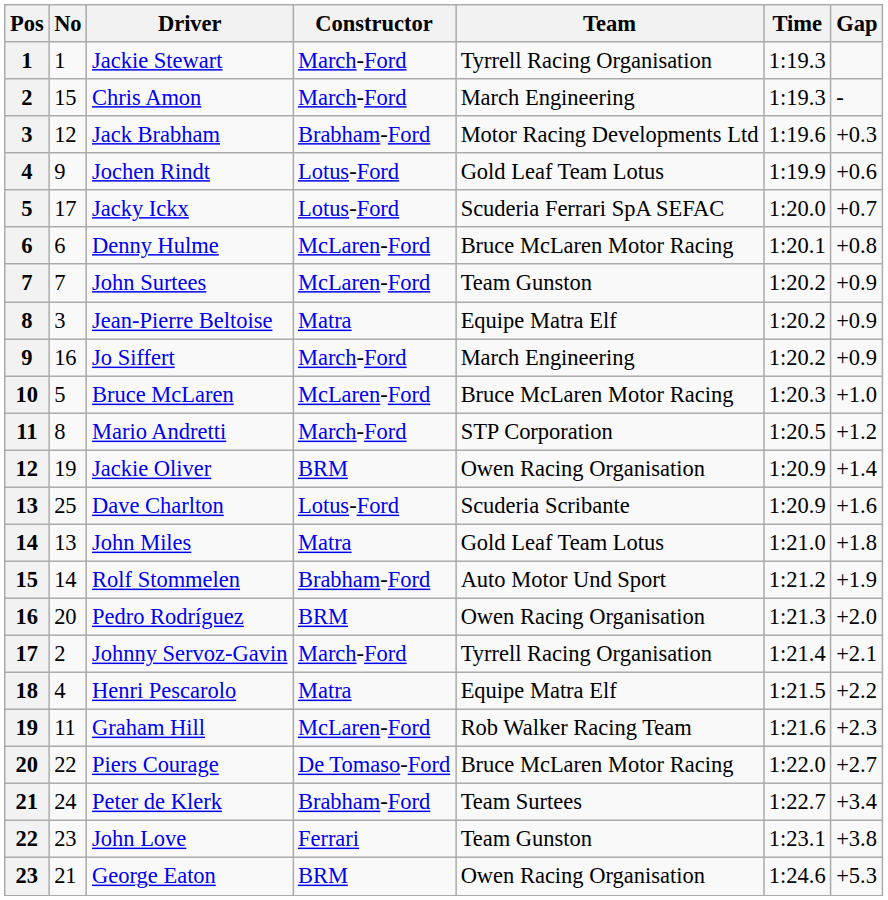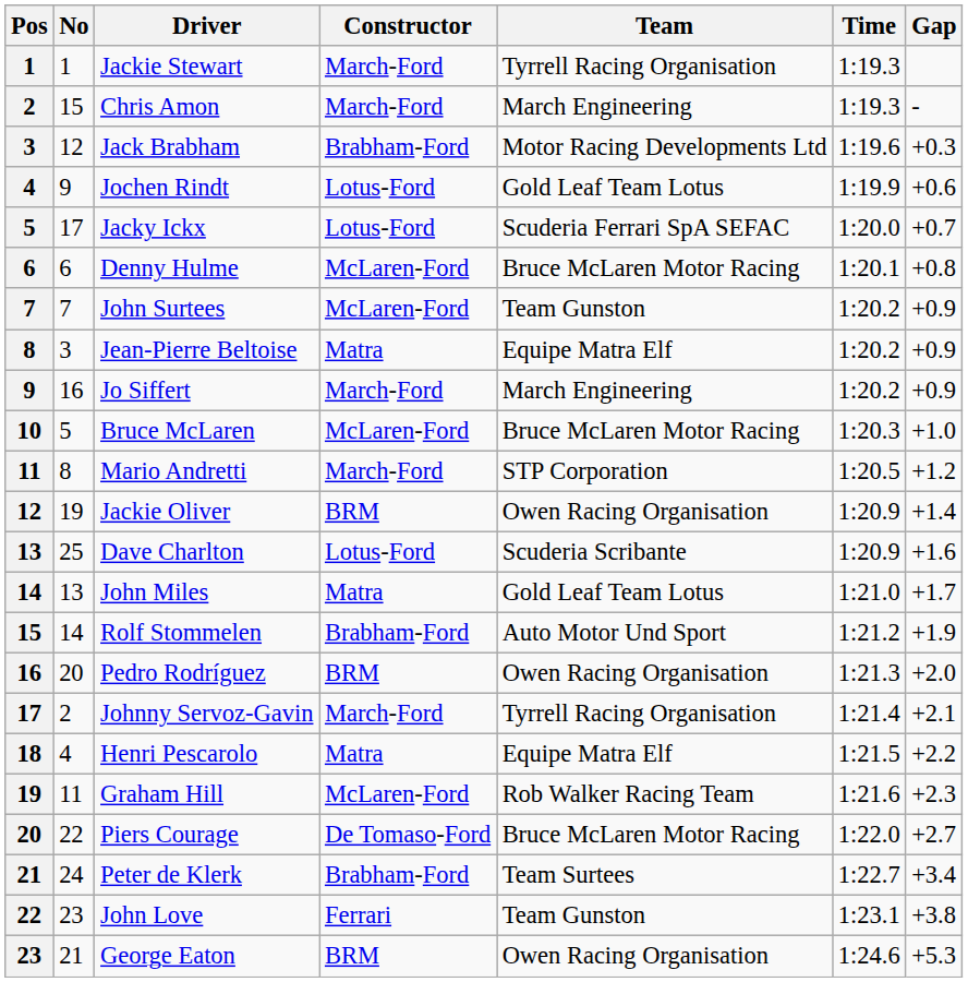 <table class="wikitable sortable" style="font-size: 95%;">
 <tr>
 <th>Pos</th>
 <th>No</th>
 <th>Driver</th>
 <th>Constructor</th>
 <th>Team</th>
 <th>Time</th>
 <th>Gap</th>
 </tr>
 <tr>
 <th>1</th>
 <td>1</td>
 <td> <a href='#'>Jackie Stewart</a></td>
 <td><a href='#'>March</a>-<a href='#'>Ford</a></td>
 <td>Tyrrell Racing Organisation</td>
 <td>1:19.3</td>
 <td></td>
 </tr>
 <tr>
 <th>2</th>
 <td>15</td>
 <td> <a href='#'>Chris Amon</a></td>
 <td><a href='#'>March</a>-<a href='#'>Ford</a></td>
 <td>March Engineering</td>
 <td>1:19.3</td>
 <td>-</td>
 </tr>
 <tr>
 <th>3</th>
 <td>12</td>
 <td> <a href='#'>Jack Brabham</a></td>
 <td><a href='#'>Brabham</a>-<a href='#'>Ford</a></td>
 <td>Motor Racing Developments Ltd</td>
 <td>1:19.6</td>
 <td>+0.3</td>
 </tr>
 <tr>
 <th>4</th>
 <td>9</td>
 <td> <a href='#'>Jochen Rindt</a></td>
 <td><a href='#'>Lotus</a>-<a href='#'>Ford</a></td>
 <td>Gold Leaf Team Lotus</td>
 <td>1:19.9</td>
 <td>+0.6</td>
 </tr>
 <tr>
 <th>5</th>
 <td>17</td>
 <td> <a href='#'>Jacky Ickx</a></td>
 <td><a href='#'>Lotus</a>-<a href='#'>Ford</a></td>
 <td>Scuderia Ferrari SpA SEFAC</td>
 <td>1:20.0</td>
 <td>+0.7</td>
 </tr>
 <tr>
 <th>6</th>
 <td>6</td>
 <td> <a href='#'>Denny Hulme</a></td>
 <td><a href='#'>McLaren</a>-<a href='#'>Ford</a></td>
 <td>Bruce McLaren Motor Racing</td>
 <td>1:20.1</td>
 <td>+0.8</td>
 </tr>
 <tr>
 <th>7</th>
 <td>7</td>
 <td> <a href='#'>John Surtees</a></td>
 <td><a href='#'>McLaren</a>-<a href='#'>Ford</a></td>
 <td>Team Gunston</td>
 <td>1:20.2</td>
 <td>+0.9</td>
 </tr>
 <tr>
 <th>8</th>
 <td>3</td>
 <td> <a href='#'>Jean-Pierre Beltoise</a></td>
 <td><a href='#'>Matra</a></td>
 <td>Equipe Matra Elf</td>
 <td>1:20.2</td>
 <td>+0.9</td>
 </tr>
 <tr>
 <th>9</th>
 <td>16</td>
 <td> <a href='#'>Jo Siffert</a></td>
 <td><a href='#'>March</a>-<a href='#'>Ford</a></td>
 <td>March Engineering</td>
 <td>1:20.2</td>
 <td>+0.9</td>
 </tr>
 <tr>
 <th>10</th>
 <td>5</td>
 <td> <a href='#'>Bruce McLaren</a></td>
 <td><a href='#'>McLaren</a>-<a href='#'>Ford</a></td>
 <td>Bruce McLaren Motor Racing</td>
 <td>1:20.3</td>
 <td>+1.0</td>
 </tr>
 <tr>
 <th>11</th>
 <td>8</td>
 <td> <a href='#'>Mario Andretti</a></td>
 <td><a href='#'>March</a>-<a href='#'>Ford</a></td>
 <td>STP Corporation</td>
 <td>1:20.5</td>
 <td>+1.2</td>
 </tr>
 <tr>
 <th>12</th>
 <td>19</td>
 <td> <a href='#'>Jackie Oliver</a></td>
 <td><a href='#'>BRM</a></td>
 <td>Owen Racing Organisation</td>
 <td>1:20.9</td>
 <td>+1.4</td>
 </tr>
 <tr>
 <th>13</th>
 <td>25</td>
 <td> <a href='#'>Dave Charlton</a></td>
 <td><a href='#'>Lotus</a>-<a href='#'>Ford</a></td>
 <td>Scuderia Scribante</td>
 <td>1:20.9</td>
 <td>+1.6</td>
 </tr>
 <tr>
 <th>14</th>
 <td>13</td>
 <td> <a href='#'>John Miles</a></td>
 <td><a href='#'>Matra</a></td>
 <td>Gold Leaf Team Lotus</td>
 <td>1:21.0</td>
-<td>+1.8</td>
+<td>+1.7</td>
 </tr>
 <tr>
 <th>15</th>
 <td>14</td>
 <td> <a href='#'>Rolf Stommelen</a></td>
 <td><a href='#'>Brabham</a>-<a href='#'>Ford</a></td>
 <td>Auto Motor Und Sport</td>
 <td>1:21.2</td>
 <td>+1.9</td>
 </tr>
 <tr>
 <th>16</th>
 <td>20</td>
 <td> <a href='#'>Pedro Rodríguez</a></td>
 <td><a href='#'>BRM</a></td>
 <td>Owen Racing Organisation</td>
 <td>1:21.3</td>
 <td>+2.0</td>
 </tr>
 <tr>
 <th>17</th>
 <td>2</td>
 <td> <a href='#'>Johnny Servoz-Gavin</a></td>
 <td><a href='#'>March</a>-<a href='#'>Ford</a></td>
 <td>Tyrrell Racing Organisation</td>
 <td>1:21.4</td>
 <td>+2.1</td>
 </tr>
 <tr>
 <th>18</th>
 <td>4</td>
 <td> <a href='#'>Henri Pescarolo</a></td>
 <td><a href='#'>Matra</a></td>
 <td>Equipe Matra Elf</td>
 <td>1:21.5</td>
 <td>+2.2</td>
 </tr>
 <tr>
 <th>19</th>
 <td>11</td>
 <td> <a href='#'>Graham Hill</a></td>
 <td><a href='#'>McLaren</a>-<a href='#'>Ford</a></td>
 <td>Rob Walker Racing Team</td>
 <td>1:21.6</td>
 <td>+2.3</td>
 </tr>
 <tr>
 <th>20</th>
 <td>22</td>
 <td> <a href='#'>Piers Courage</a></td>
 <td><a href='#'>De Tomaso</a>-<a href='#'>Ford</a></td>
 <td>Bruce McLaren Motor Racing</td>
 <td>1:22.0</td>
 <td>+2.7</td>
 </tr>
 <tr>
 <th>21</th>
 <td>24</td>
 <td> <a href='#'>Peter de Klerk</a></td>
 <td><a href='#'>Brabham</a>-<a href='#'>Ford</a></td>
 <td>Team Surtees</td>
 <td>1:22.7</td>
 <td>+3.4</td>
 </tr>
 <tr>
 <th>22</th>
 <td>23</td>
 <td> <a href='#'>John Love</a></td>
 <td><a href='#'>Ferrari</a></td>
 <td>Team Gunston</td>
 <td>1:23.1</td>
 <td>+3.8</td>
 </tr>
 <tr>
 <th>23</th>
 <td>21</td>
 <td> <a href='#'>George Eaton</a></td>
 <td><a href='#'>BRM</a></td>
 <td>Owen Racing Organisation</td>
 <td>1:24.6</td>
 <td>+5.3</td>
 </tr>
 </table>
